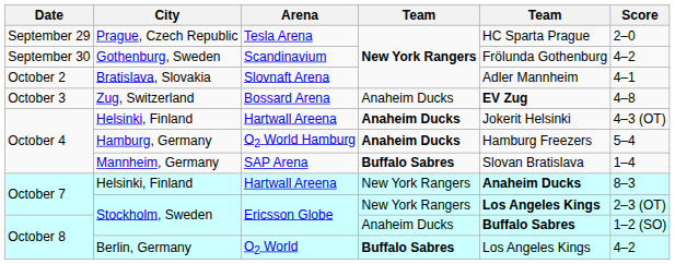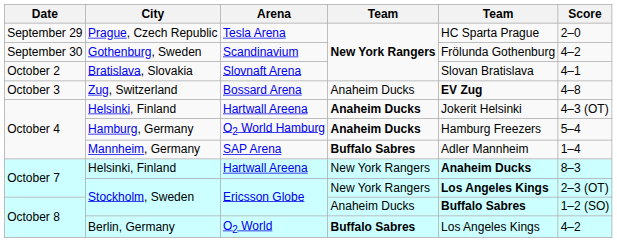 <table class="wikitable">
 <tr>
 <th>Date</th>
 <th>City</th>
 <th>Arena</th>
 <th>Team</th>
 <th>Team</th>
 <th>Score</th>
 </tr>
 <tr>
 <td>September 29</td>
 <td><a href='#'>Prague</a>, Czech Republic</td>
 <td><a href='#'>Tesla Arena</a></td>
 <td rowspan="3"><strong>New York Rangers</strong></td>
 <td>HC Sparta Prague</td>
 <td>2–0</td>
 </tr>
 <tr>
 <td>September 30</td>
 <td><a href='#'>Gothenburg</a>, Sweden</td>
 <td><a href='#'>Scandinavium</a></td>
 <td>Frölunda Gothenburg</td>
 <td>4–2</td>
 </tr>
 <tr>
 <td>October 2</td>
 <td><a href='#'>Bratislava</a>, Slovakia</td>
 <td><a href='#'>Slovnaft Arena</a></td>
-<td>Adler Mannheim</td>
+<td>Slovan Bratislava</td>
 <td>4–1</td>
 </tr>
 <tr>
 <td>October 3</td>
 <td><a href='#'>Zug</a>, Switzerland</td>
 <td><a href='#'>Bossard Arena</a></td>
 <td>Anaheim Ducks</td>
 <td><strong>EV Zug</strong></td>
 <td>4–8</td>
 </tr>
 <tr>
 <td rowspan="3">October 4</td>
 <td><a href='#'>Helsinki</a>, Finland</td>
 <td><a href='#'>Hartwall Areena</a></td>
 <td><strong>Anaheim Ducks</strong></td>
 <td>Jokerit Helsinki</td>
 <td>4–3 (OT)</td>
 </tr>
 <tr>
 <td><a href='#'>Hamburg</a>, Germany</td>
 <td><a href='#'>O<sub>2</sub> World Hamburg</a></td>
 <td><strong>Anaheim Ducks</strong></td>
 <td>Hamburg Freezers</td>
 <td>5–4</td>
 </tr>
 <tr>
 <td><a href='#'>Mannheim</a>, Germany</td>
 <td><a href='#'>SAP Arena</a></td>
 <td><strong>Buffalo Sabres</strong></td>
-<td>Slovan Bratislava</td>
+<td>Adler Mannheim</td>
 <td>1–4</td>
 </tr>
 <tr bgcolor="#ccffff">
 <td rowspan="2">October 7</td>
 <td>Helsinki, Finland</td>
 <td><a href='#'>Hartwall Areena</a></td>
 <td>New York Rangers</td>
 <td><strong>Anaheim Ducks</strong></td>
 <td>8–3</td>
 </tr>
 <tr bgcolor="#ccffff">
 <td rowspan="2"><a href='#'>Stockholm</a>, Sweden</td>
 <td rowspan="2"><a href='#'>Ericsson Globe</a></td>
 <td>New York Rangers</td>
 <td><strong>Los Angeles Kings</strong></td>
 <td>2–3 (OT)</td>
 </tr>
 <tr bgcolor="#ccffff">
 <td rowspan="2">October 8</td>
 <td>Anaheim Ducks</td>
 <td><strong>Buffalo Sabres</strong></td>
 <td>1–2 (SO)</td>
 </tr>
 <tr bgcolor="#ccffff">
 <td>Berlin, Germany</td>
 <td><a href='#'>O<sub>2</sub> World</a></td>
 <td><strong>Buffalo Sabres</strong></td>
 <td>Los Angeles Kings</td>
 <td>4–2</td>
 </tr>
 </table>
